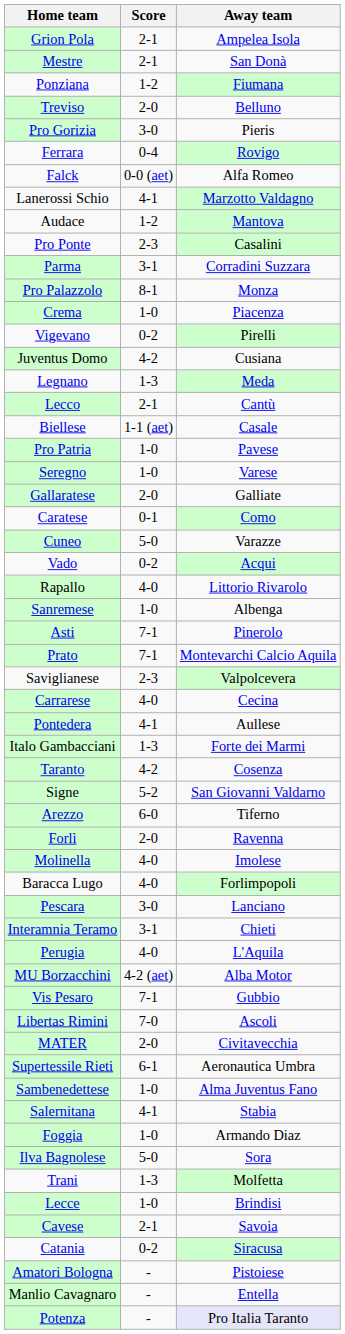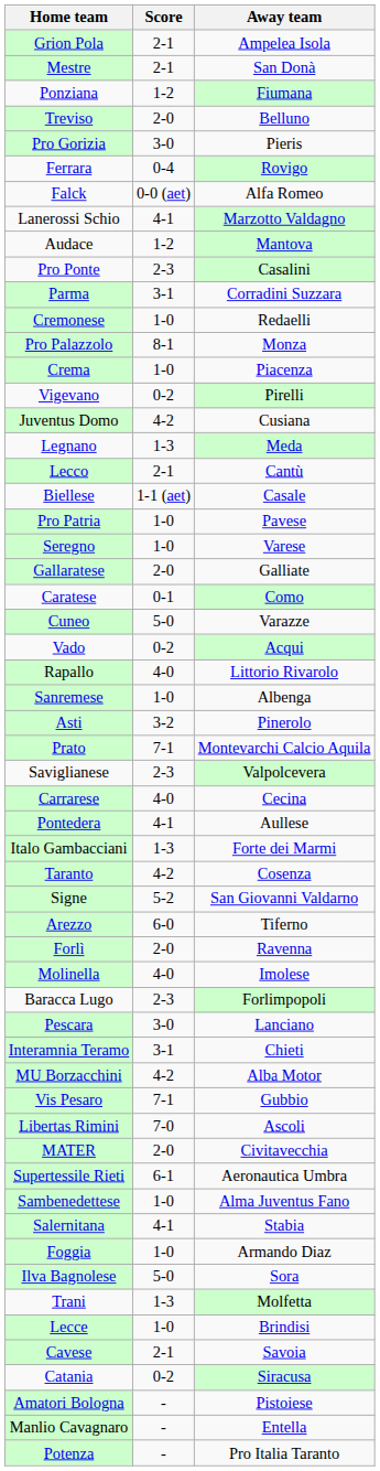 <table class="wikitable" style="text-align: center">
 <tr>
 <th>Home team</th>
 <th>Score</th>
 <th>Away team</th>
 </tr>
 <tr>
 <td bgcolor="ccffcc"><a href='#'>Grion Pola</a></td>
 <td>2-1</td>
 <td><a href='#'>Ampelea Isola</a></td>
 </tr>
 <tr>
 <td bgcolor="ccffcc"><a href='#'>Mestre</a></td>
 <td>2-1</td>
 <td><a href='#'>San Donà</a></td>
 </tr>
 <tr>
 <td><a href='#'>Ponziana</a></td>
 <td>1-2</td>
 <td bgcolor="ccffcc"><a href='#'>Fiumana</a></td>
 </tr>
 <tr>
 <td bgcolor="ccffcc"><a href='#'>Treviso</a></td>
 <td>2-0</td>
 <td><a href='#'>Belluno</a></td>
 </tr>
 <tr>
 <td bgcolor="ccffcc"><a href='#'>Pro Gorizia</a></td>
 <td>3-0</td>
 <td>Pieris</td>
 </tr>
 <tr>
 <td><a href='#'>Ferrara</a></td>
 <td>0-4</td>
 <td bgcolor="ccffcc"><a href='#'>Rovigo</a></td>
 </tr>
 <tr>
 <td><a href='#'>Falck</a></td>
 <td>0-0 (<a href='#'>aet</a>)</td>
 <td>Alfa Romeo</td>
 </tr>
 <tr>
 <td>Lanerossi Schio</td>
 <td>4-1</td>
 <td bgcolor="ccffcc"><a href='#'>Marzotto Valdagno</a></td>
 </tr>
 <tr>
 <td>Audace</td>
 <td>1-2</td>
 <td bgcolor="ccffcc"><a href='#'>Mantova</a></td>
 </tr>
 <tr>
 <td><a href='#'>Pro Ponte</a></td>
 <td>2-3</td>
 <td bgcolor="ccffcc">Casalini</td>
 </tr>
 <tr>
 <td bgcolor="ccffcc"><a href='#'>Parma</a></td>
 <td>3-1</td>
 <td><a href='#'>Corradini Suzzara</a></td>
+</tr>
+<tr>
+<td bgcolor="ccffcc"><a href='#'>Cremonese</a></td>
+<td>1-0</td>
+<td>Redaelli</td>
 </tr>
 <tr>
 <td bgcolor="ccffcc"><a href='#'>Pro Palazzolo</a></td>
 <td>8-1</td>
 <td><a href='#'>Monza</a></td>
 </tr>
 <tr>
 <td bgcolor="ccffcc"><a href='#'>Crema</a></td>
 <td>1-0</td>
 <td><a href='#'>Piacenza</a></td>
 </tr>
 <tr>
 <td><a href='#'>Vigevano</a></td>
 <td>0-2 </td>
 <td bgcolor="ccffcc">Pirelli</td>
 </tr>
 <tr>
 <td bgcolor="ccffcc">Juventus Domo</td>
 <td>4-2</td>
 <td>Cusiana</td>
 </tr>
 <tr>
 <td><a href='#'>Legnano</a></td>
 <td>1-3</td>
 <td bgcolor="ccffcc"><a href='#'>Meda</a></td>
 </tr>
 <tr>
 <td bgcolor="ccffcc"><a href='#'>Lecco</a></td>
 <td>2-1</td>
 <td><a href='#'>Cantù</a></td>
 </tr>
 <tr>
 <td><a href='#'>Biellese</a></td>
 <td>1-1 (<a href='#'>aet</a>)</td>
 <td><a href='#'>Casale</a></td>
 </tr>
 <tr>
 <td bgcolor="ccffcc"><a href='#'>Pro Patria</a></td>
 <td>1-0</td>
 <td><a href='#'>Pavese</a></td>
 </tr>
 <tr>
 <td bgcolor="ccffcc"><a href='#'>Seregno</a></td>
 <td>1-0</td>
 <td><a href='#'>Varese</a></td>
 </tr>
 <tr>
 <td bgcolor="ccffcc"><a href='#'>Gallaratese</a></td>
 <td>2-0</td>
 <td>Galliate</td>
 </tr>
 <tr>
 <td><a href='#'>Caratese</a></td>
 <td>0-1</td>
 <td bgcolor="ccffcc"><a href='#'>Como</a></td>
 </tr>
 <tr>
 <td bgcolor="ccffcc"><a href='#'>Cuneo</a></td>
 <td>5-0</td>
 <td>Varazze</td>
 </tr>
 <tr>
 <td><a href='#'>Vado</a></td>
 <td>0-2 </td>
 <td bgcolor="ccffcc"><a href='#'>Acqui</a></td>
 </tr>
 <tr>
 <td bgcolor="ccffcc">Rapallo</td>
 <td>4-0</td>
 <td><a href='#'>Littorio Rivarolo</a></td>
 </tr>
 <tr>
 <td bgcolor="ccffcc"><a href='#'>Sanremese</a></td>
 <td>1-0</td>
 <td>Albenga</td>
 </tr>
 <tr>
 <td bgcolor="ccffcc"><a href='#'>Asti</a></td>
-<td>7-1</td>
+<td>3-2</td>
 <td><a href='#'>Pinerolo</a></td>
 </tr>
 <tr>
 <td bgcolor="ccffcc"><a href='#'>Prato</a></td>
 <td>7-1</td>
 <td><a href='#'>Montevarchi Calcio Aquila</a></td>
 </tr>
 <tr>
 <td>Saviglianese</td>
 <td>2-3 </td>
 <td bgcolor="ccffcc">Valpolcevera</td>
 </tr>
 <tr>
 <td bgcolor="ccffcc"><a href='#'>Carrarese</a></td>
 <td>4-0 </td>
 <td><a href='#'>Cecina</a></td>
 </tr>
 <tr>
 <td bgcolor="ccffcc"><a href='#'>Pontedera</a></td>
 <td>4-1</td>
 <td>Aullese</td>
 </tr>
 <tr>
 <td bgcolor="ccffcc">Italo Gambacciani</td>
 <td>1-3</td>
 <td><a href='#'>Forte dei Marmi</a></td>
 </tr>
 <tr>
 <td bgcolor="ccffcc"><a href='#'>Taranto</a></td>
 <td>4-2</td>
 <td><a href='#'>Cosenza</a></td>
 </tr>
 <tr>
 <td bgcolor="ccffcc">Signe</td>
 <td>5-2</td>
 <td><a href='#'>San Giovanni Valdarno</a></td>
 </tr>
 <tr>
 <td bgcolor="ccffcc"><a href='#'>Arezzo</a></td>
 <td>6-0</td>
 <td>Tiferno</td>
 </tr>
 <tr>
 <td bgcolor="ccffcc"><a href='#'>Forlì</a></td>
 <td>2-0</td>
 <td><a href='#'>Ravenna</a></td>
 </tr>
 <tr>
 <td bgcolor="ccffcc"><a href='#'>Molinella</a></td>
 <td>4-0</td>
 <td><a href='#'>Imolese</a></td>
 </tr>
 <tr>
 <td>Baracca Lugo</td>
-<td>4-0</td>
+<td>2-3</td>
 <td bgcolor="ccffcc">Forlimpopoli</td>
 </tr>
 <tr>
 <td bgcolor="ccffcc"><a href='#'>Pescara</a></td>
 <td>3-0</td>
 <td><a href='#'>Lanciano</a></td>
 </tr>
 <tr>
 <td bgcolor="ccffcc"><a href='#'>Interamnia Teramo</a></td>
 <td>3-1</td>
 <td><a href='#'>Chieti</a></td>
 </tr>
 <tr>
-<td bgcolor="ccffcc"><a href='#'>Perugia</a></td>
-<td>4-0</td>
-<td><a href='#'>L'Aquila</a></td>
-</tr>
-<tr>
 <td bgcolor="ccffcc"><a href='#'>MU Borzacchini</a></td>
-<td>4-2 (<a href='#'>aet</a>)</td>
+<td>4-2</td>
 <td><a href='#'>Alba Motor</a></td>
 </tr>
 <tr>
 <td bgcolor="ccffcc"><a href='#'>Vis Pesaro</a></td>
 <td>7-1</td>
 <td><a href='#'>Gubbio</a></td>
 </tr>
 <tr>
 <td bgcolor="ccffcc"><a href='#'>Libertas Rimini</a></td>
 <td>7-0</td>
 <td><a href='#'>Ascoli</a></td>
 </tr>
 <tr>
 <td bgcolor="ccffcc"><a href='#'>MATER</a></td>
 <td>2-0</td>
 <td><a href='#'>Civitavecchia</a></td>
 </tr>
 <tr>
 <td bgcolor="ccffcc"><a href='#'>Supertessile Rieti</a></td>
 <td>6-1</td>
 <td>Aeronautica Umbra</td>
 </tr>
 <tr>
 <td bgcolor="ccffcc"><a href='#'>Sambenedettese</a></td>
 <td>1-0</td>
 <td><a href='#'>Alma Juventus Fano</a></td>
 </tr>
 <tr>
 <td bgcolor="ccffcc"><a href='#'>Salernitana</a></td>
 <td>4-1</td>
 <td><a href='#'>Stabia</a></td>
 </tr>
 <tr>
 <td bgcolor="ccffcc"><a href='#'>Foggia</a></td>
 <td>1-0</td>
 <td>Armando Diaz</td>
 </tr>
 <tr>
 <td bgcolor="ccffcc"><a href='#'>Ilva Bagnolese</a></td>
 <td>5-0</td>
 <td><a href='#'>Sora</a></td>
 </tr>
 <tr>
 <td><a href='#'>Trani</a></td>
 <td>1-3</td>
 <td bgcolor="ccffcc">Molfetta</td>
 </tr>
 <tr>
 <td bgcolor="ccffcc"><a href='#'>Lecce</a></td>
 <td>1-0</td>
 <td><a href='#'>Brindisi</a></td>
 </tr>
 <tr>
 <td bgcolor="ccffcc"><a href='#'>Cavese</a></td>
 <td>2-1</td>
 <td><a href='#'>Savoia</a></td>
 </tr>
 <tr>
 <td><a href='#'>Catania</a></td>
 <td>0-2 </td>
 <td bgcolor="ccffcc"><a href='#'>Siracusa</a></td>
 </tr>
 <tr>
 <td bgcolor="ccffcc"><a href='#'>Amatori Bologna</a></td>
 <td>- </td>
 <td><a href='#'>Pistoiese</a></td>
 </tr>
 <tr>
 <td bgcolor="ccffcc">Manlio Cavagnaro</td>
 <td>- </td>
 <td><a href='#'>Entella</a></td>
 </tr>
 <tr>
 <td bgcolor="ccffcc"><a href='#'>Potenza</a></td>
 <td>- </td>
-<td style="background: lavender;">Pro Italia Taranto</td>
+<td>Pro Italia Taranto</td>
 </tr>
 </table>
